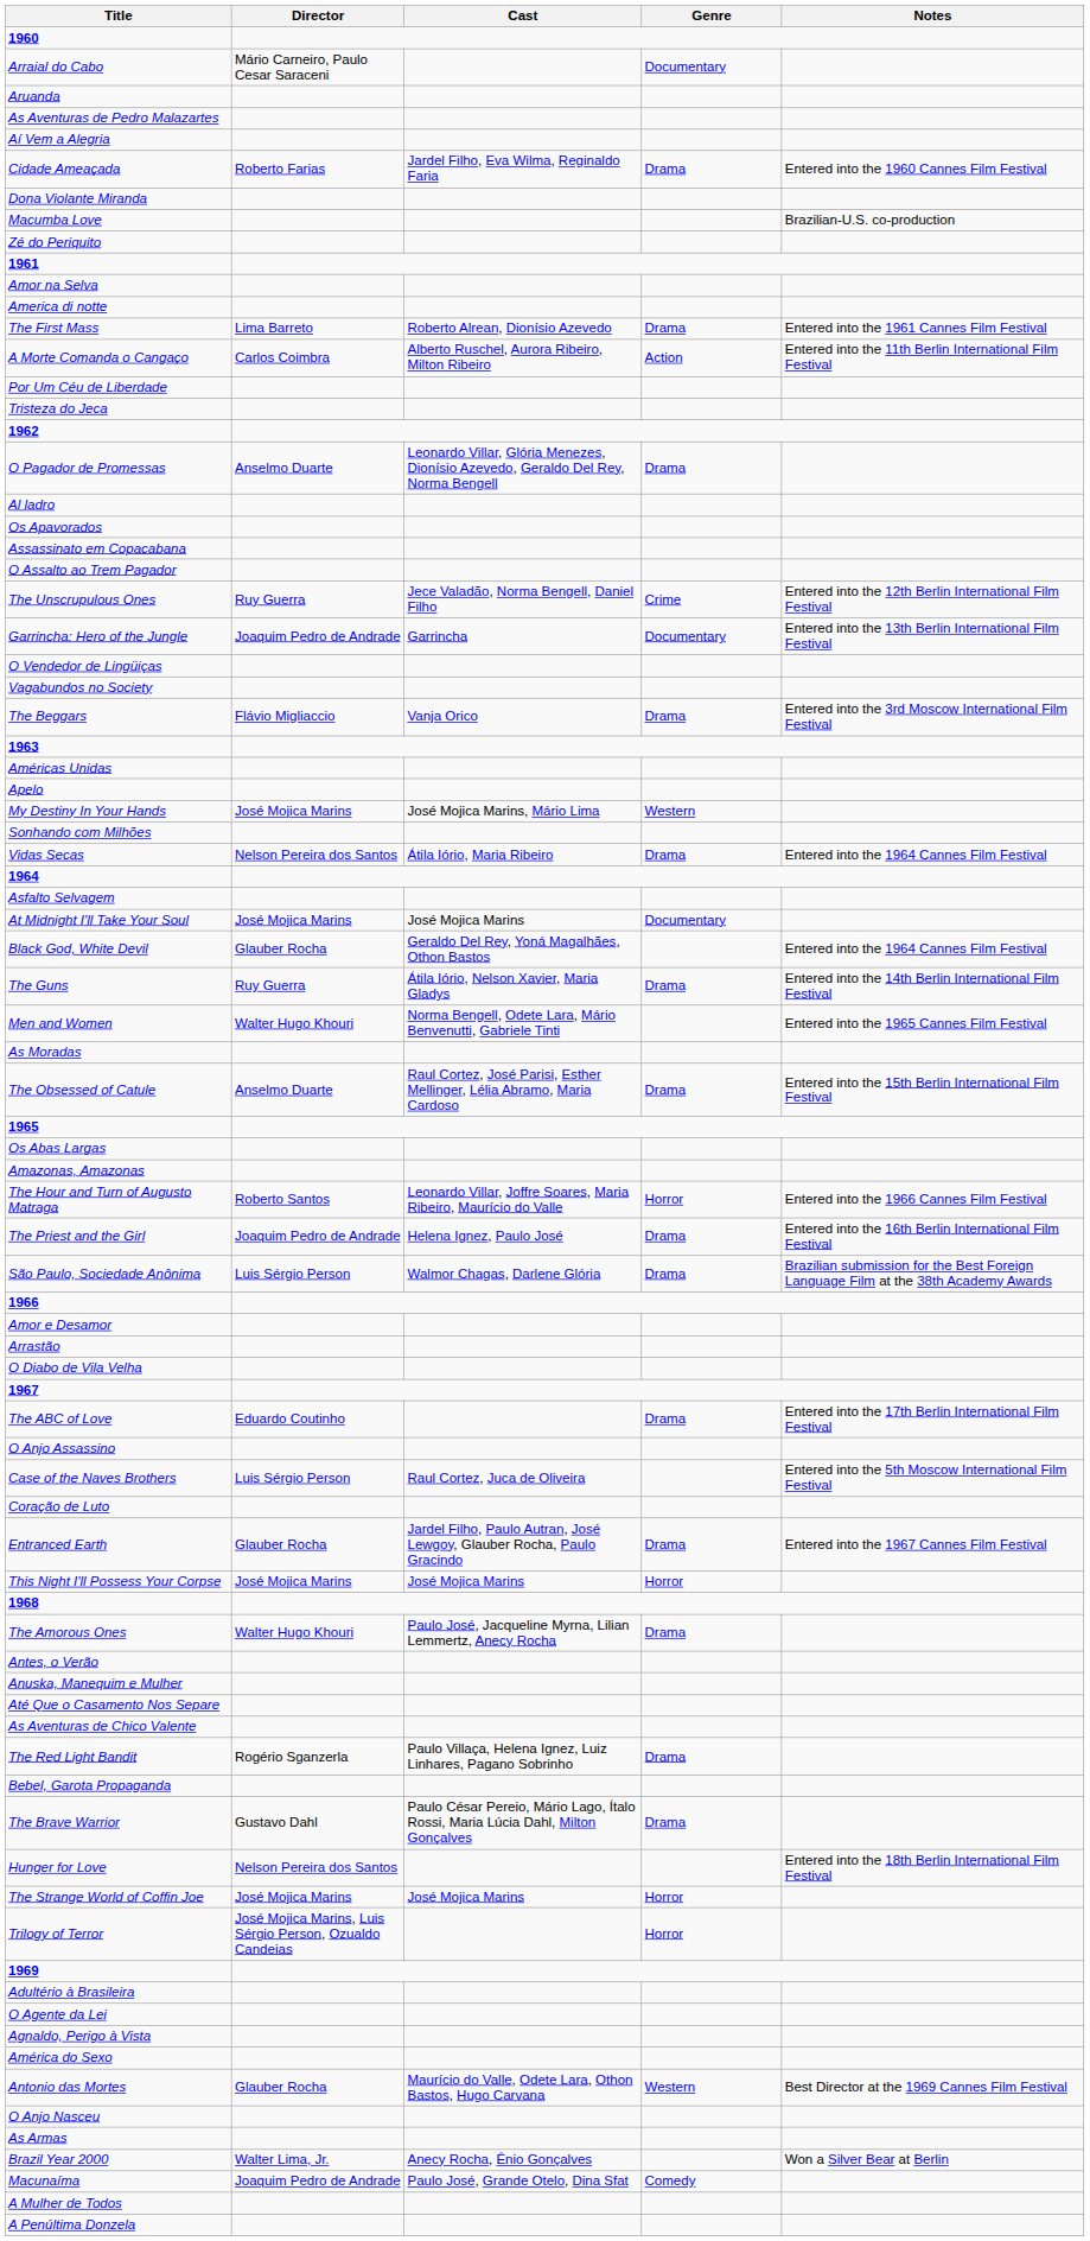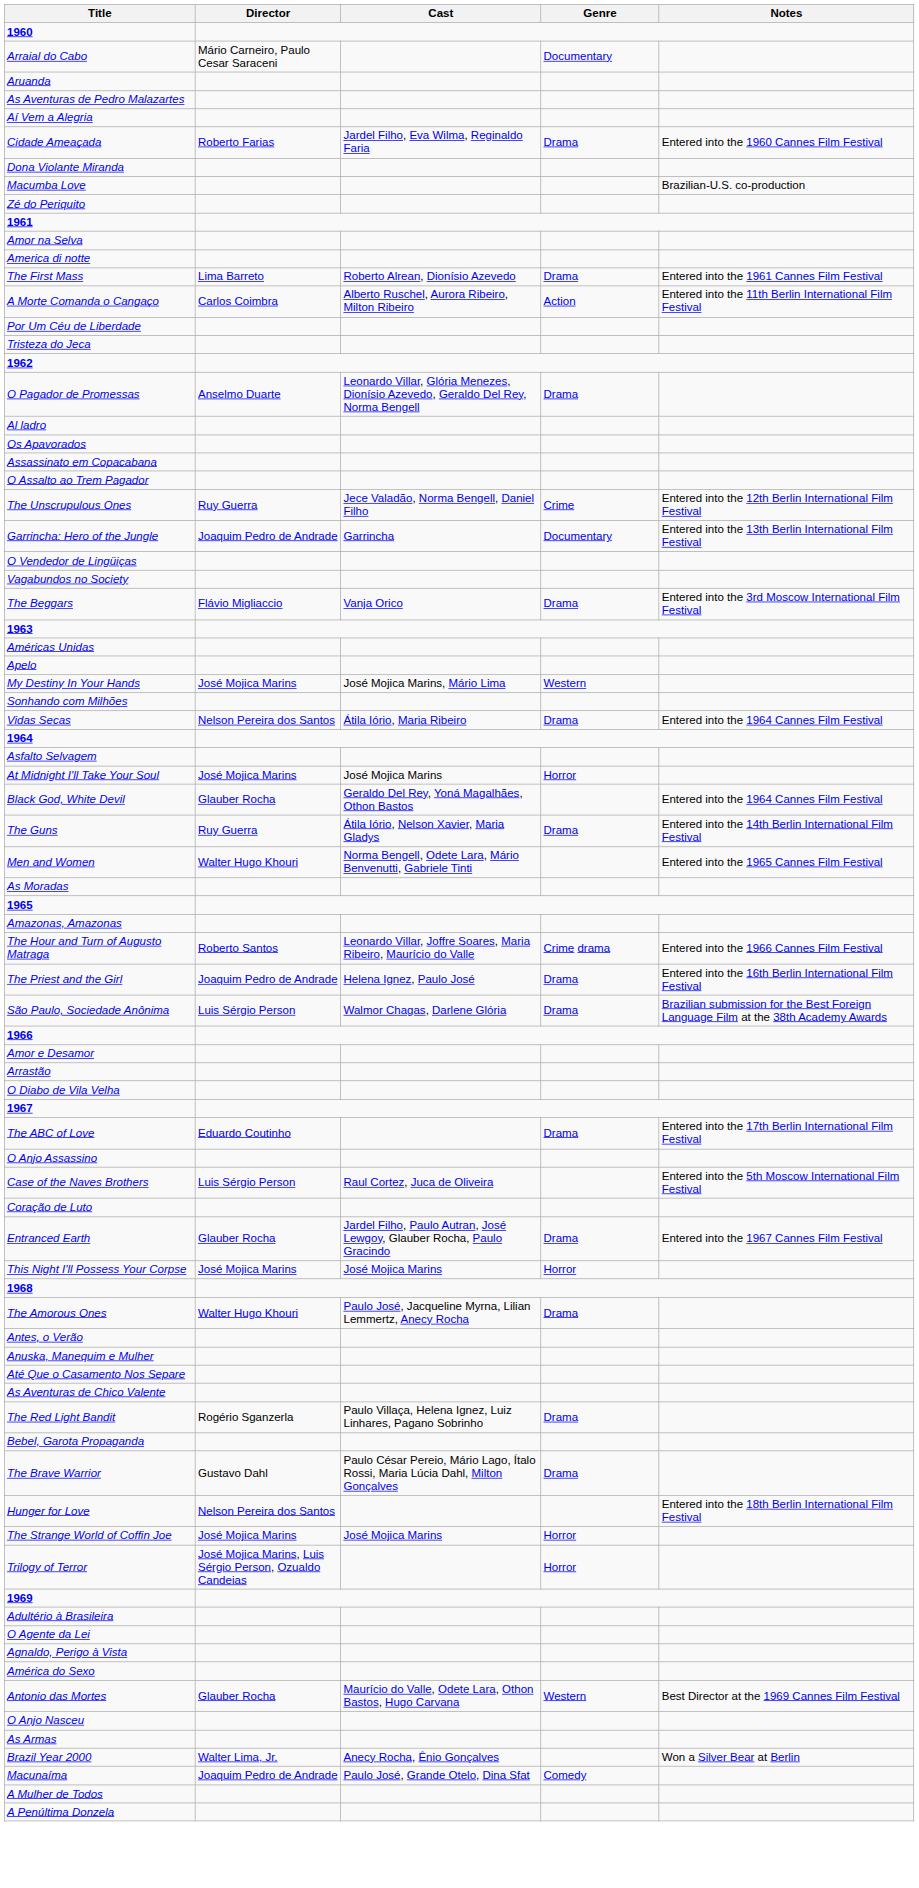 <table class="wikitable" width= "100%">
 <tr>
 <th width=21%>Title</th>
 <th width=16%>Director</th>
 <th width=22%>Cast</th>
 <th width=13%>Genre</th>
 <th width=28%>Notes</th>
 </tr>
 <tr>
 <td><strong><a href='#'>1960</a></strong></td>
 </tr>
 <tr>
 <td><em><a href='#'>Arraial do Cabo</a></em></td>
 <td>Mário Carneiro, Paulo Cesar Saraceni</td>
 <td></td>
 <td><a href='#'>Documentary</a></td>
 <td></td>
 </tr>
 <tr>
 <td><em><a href='#'>Aruanda</a></em></td>
 <td></td>
 <td></td>
 <td></td>
 <td></td>
 </tr>
 <tr>
 <td><em><a href='#'>As Aventuras de Pedro Malazartes</a></em></td>
 <td></td>
 <td></td>
 <td></td>
 <td></td>
 </tr>
 <tr>
 <td><em><a href='#'>Aí Vem a Alegria</a></em></td>
 <td></td>
 <td></td>
 <td></td>
 <td></td>
 </tr>
 <tr>
 <td><em><a href='#'>Cidade Ameaçada</a></em></td>
 <td><a href='#'>Roberto Farias</a></td>
 <td><a href='#'>Jardel Filho</a>, <a href='#'>Eva Wilma</a>, <a href='#'>Reginaldo Faria</a></td>
 <td><a href='#'>Drama</a></td>
 <td>Entered into the <a href='#'>1960 Cannes Film Festival</a></td>
 </tr>
 <tr>
 <td><em><a href='#'>Dona Violante Miranda</a></em></td>
 <td></td>
 <td></td>
 <td></td>
 <td></td>
 </tr>
 <tr>
 <td><em><a href='#'>Macumba Love</a></em></td>
 <td></td>
 <td></td>
 <td></td>
 <td>Brazilian-U.S. co-production</td>
 </tr>
 <tr>
 <td><em><a href='#'>Zé do Periquito</a></em></td>
 <td></td>
 <td></td>
 <td></td>
 <td></td>
 </tr>
 <tr>
 <td><strong><a href='#'>1961</a></strong></td>
 </tr>
 <tr>
 <td><em><a href='#'>Amor na Selva</a></em></td>
 <td></td>
 <td></td>
 <td></td>
 <td></td>
 </tr>
 <tr>
 <td><em><a href='#'>America di notte</a></em></td>
 <td></td>
 <td></td>
 <td></td>
 <td></td>
 </tr>
 <tr>
 <td><em><a href='#'>The First Mass</a></em></td>
 <td><a href='#'>Lima Barreto</a></td>
 <td><a href='#'>Roberto Alrean</a>, <a href='#'>Dionísio Azevedo</a></td>
 <td><a href='#'>Drama</a></td>
 <td>Entered into the <a href='#'>1961 Cannes Film Festival</a></td>
 </tr>
 <tr>
 <td><em><a href='#'>A Morte Comanda o Cangaço</a></em></td>
 <td><a href='#'>Carlos Coimbra</a></td>
 <td><a href='#'>Alberto Ruschel</a>, <a href='#'>Aurora Ribeiro</a>, <a href='#'>Milton Ribeiro</a></td>
 <td><a href='#'>Action</a></td>
 <td>Entered into the <a href='#'>11th Berlin International Film Festival</a></td>
 </tr>
 <tr>
 <td><em><a href='#'>Por Um Céu de Liberdade</a></em></td>
 <td></td>
 <td></td>
 <td></td>
 <td></td>
 </tr>
 <tr>
 <td><em><a href='#'>Tristeza do Jeca</a></em></td>
 <td></td>
 <td></td>
 <td></td>
 <td></td>
 </tr>
 <tr>
 <td><strong><a href='#'>1962</a></strong></td>
 </tr>
 <tr>
 <td><em><a href='#'>O Pagador de Promessas</a></em></td>
 <td><a href='#'>Anselmo Duarte</a></td>
 <td><a href='#'>Leonardo Villar</a>, <a href='#'>Glória Menezes</a>, <a href='#'>Dionísio Azevedo</a>, <a href='#'>Geraldo Del Rey</a>, <a href='#'>Norma Bengell</a></td>
 <td><a href='#'>Drama</a></td>
 <td></td>
 </tr>
 <tr>
 <td><em><a href='#'>Al ladro</a></em></td>
 <td></td>
 <td></td>
 <td></td>
 <td></td>
 </tr>
 <tr>
 <td><em><a href='#'>Os Apavorados</a></em></td>
 <td></td>
 <td></td>
 <td></td>
 <td></td>
 </tr>
 <tr>
 <td><em><a href='#'>Assassinato em Copacabana</a></em></td>
 <td></td>
 <td></td>
 <td></td>
 <td></td>
 </tr>
 <tr>
 <td><em><a href='#'>O Assalto ao Trem Pagador</a></em></td>
 <td></td>
 <td></td>
 <td></td>
 <td></td>
 </tr>
 <tr>
 <td><em><a href='#'>The Unscrupulous Ones</a></em></td>
 <td><a href='#'>Ruy Guerra</a></td>
 <td><a href='#'>Jece Valadão</a>, <a href='#'>Norma Bengell</a>, <a href='#'>Daniel Filho</a></td>
 <td><a href='#'>Crime</a></td>
 <td>Entered into the <a href='#'>12th Berlin International Film Festival</a></td>
 </tr>
 <tr>
 <td><em><a href='#'>Garrincha: Hero of the Jungle</a></em></td>
 <td><a href='#'>Joaquim Pedro de Andrade</a></td>
 <td><a href='#'>Garrincha</a></td>
 <td><a href='#'>Documentary</a></td>
 <td>Entered into the <a href='#'>13th Berlin International Film Festival</a></td>
 </tr>
 <tr>
 <td><em><a href='#'>O Vendedor de Lingüiças</a></em></td>
 <td></td>
 <td></td>
 <td></td>
 <td></td>
 </tr>
 <tr>
 <td><em><a href='#'>Vagabundos no Society</a></em></td>
 <td></td>
 <td></td>
 <td></td>
 <td></td>
 </tr>
 <tr>
 <td><em><a href='#'>The Beggars</a></em></td>
 <td><a href='#'>Flávio Migliaccio</a></td>
 <td><a href='#'>Vanja Orico</a></td>
 <td><a href='#'>Drama</a></td>
 <td>Entered into the <a href='#'>3rd Moscow International Film Festival</a></td>
 </tr>
 <tr>
 <td><strong><a href='#'>1963</a></strong></td>
 </tr>
 <tr>
 <td><em><a href='#'>Américas Unidas</a></em></td>
 <td></td>
 <td></td>
 <td></td>
 <td></td>
 </tr>
 <tr>
 <td><em><a href='#'>Apelo</a></em></td>
 <td></td>
 <td></td>
 <td></td>
 <td></td>
 </tr>
 <tr>
 <td><em><a href='#'>My Destiny In Your Hands</a></em></td>
 <td><a href='#'>José Mojica Marins</a></td>
 <td>José Mojica Marins, <a href='#'>Mário Lima</a></td>
 <td><a href='#'>Western</a></td>
 <td></td>
 </tr>
 <tr>
 <td><em><a href='#'>Sonhando com Milhões</a></em></td>
 <td></td>
 <td></td>
 <td></td>
 <td></td>
 </tr>
 <tr>
 <td><em><a href='#'>Vidas Secas</a></em></td>
 <td><a href='#'>Nelson Pereira dos Santos</a></td>
 <td><a href='#'>Átila Iório</a>, <a href='#'>Maria Ribeiro</a></td>
 <td><a href='#'>Drama</a></td>
 <td>Entered into the <a href='#'>1964 Cannes Film Festival</a></td>
 </tr>
 <tr>
 <td><strong><a href='#'>1964</a></strong></td>
 </tr>
 <tr>
 <td><em><a href='#'>Asfalto Selvagem</a></em></td>
 <td></td>
 <td></td>
 <td></td>
 <td></td>
 </tr>
 <tr>
 <td><em><a href='#'>At Midnight I'll Take Your Soul</a></em></td>
 <td><a href='#'>José Mojica Marins</a></td>
 <td>José Mojica Marins</td>
-<td><a href='#'>Documentary</a></td>
+<td><a href='#'>Horror</a></td>
 <td></td>
 </tr>
 <tr>
 <td><em><a href='#'>Black God, White Devil</a></em></td>
 <td><a href='#'>Glauber Rocha</a></td>
 <td><a href='#'>Geraldo Del Rey</a>, <a href='#'>Yoná Magalhães</a>, <a href='#'>Othon Bastos</a></td>
 <td></td>
 <td>Entered into the <a href='#'>1964 Cannes Film Festival</a></td>
 </tr>
 <tr>
 <td><em><a href='#'>The Guns</a></em></td>
 <td><a href='#'>Ruy Guerra</a></td>
 <td><a href='#'>Átila Iório</a>, <a href='#'>Nelson Xavier</a>, <a href='#'>Maria Gladys</a></td>
 <td><a href='#'>Drama</a></td>
 <td>Entered into the <a href='#'>14th Berlin International Film Festival</a></td>
 </tr>
 <tr>
 <td><em><a href='#'>Men and Women</a></em></td>
 <td><a href='#'>Walter Hugo Khouri</a></td>
 <td><a href='#'>Norma Bengell</a>, <a href='#'>Odete Lara</a>, <a href='#'>Mário Benvenutti</a>, <a href='#'>Gabriele Tinti</a></td>
 <td></td>
 <td>Entered into the <a href='#'>1965 Cannes Film Festival</a></td>
 </tr>
 <tr>
 <td><em><a href='#'>As Moradas</a></em></td>
 <td></td>
 <td></td>
 <td></td>
 <td></td>
 </tr>
 <tr>
-<td><em><a href='#'>The Obsessed of Catule</a></em></td>
-<td><a href='#'>Anselmo Duarte</a></td>
-<td><a href='#'>Raul Cortez</a>, <a href='#'>José Parisi</a>, <a href='#'>Esther Mellinger</a>, <a href='#'>Lélia Abramo</a>, <a href='#'>Maria Cardoso</a></td>
-<td><a href='#'>Drama</a></td>
-<td>Entered into the <a href='#'>15th Berlin International Film Festival</a></td>
-</tr>
-<tr>
 <td><strong><a href='#'>1965</a></strong></td>
-</tr>
-<tr>
-<td><em><a href='#'>Os Abas Largas</a></em></td>
-<td></td>
-<td></td>
-<td></td>
-<td></td>
 </tr>
 <tr>
 <td><em><a href='#'>Amazonas, Amazonas</a></em></td>
 <td></td>
 <td></td>
 <td></td>
 <td></td>
 </tr>
 <tr>
 <td><em><a href='#'>The Hour and Turn of Augusto Matraga</a></em></td>
 <td><a href='#'>Roberto Santos</a></td>
 <td><a href='#'>Leonardo Villar</a>, <a href='#'>Joffre Soares</a>, <a href='#'>Maria Ribeiro</a>, <a href='#'>Maurício do Valle</a></td>
-<td><a href='#'>Horror</a></td>
+<td><a href='#'>Crime</a> <a href='#'>drama</a></td>
 <td>Entered into the <a href='#'>1966 Cannes Film Festival</a></td>
 </tr>
 <tr>
 <td><em><a href='#'>The Priest and the Girl</a></em></td>
 <td><a href='#'>Joaquim Pedro de Andrade</a></td>
 <td><a href='#'>Helena Ignez</a>, <a href='#'>Paulo José</a></td>
 <td><a href='#'>Drama</a></td>
 <td>Entered into the <a href='#'>16th Berlin International Film Festival</a></td>
 </tr>
 <tr>
 <td><em><a href='#'>São Paulo, Sociedade Anônima</a></em></td>
 <td><a href='#'>Luis Sérgio Person</a></td>
 <td><a href='#'>Walmor Chagas</a>, <a href='#'>Darlene Glória</a></td>
 <td><a href='#'>Drama</a></td>
 <td><a href='#'>Brazilian submission for the Best Foreign Language Film</a> at the <a href='#'>38th Academy Awards</a></td>
 </tr>
 <tr>
 <td><strong><a href='#'>1966</a></strong></td>
 </tr>
 <tr>
 <td><em><a href='#'>Amor e Desamor</a></em></td>
 <td></td>
 <td></td>
 <td></td>
 <td></td>
 </tr>
 <tr>
 <td><em><a href='#'>Arrastão</a></em></td>
 <td></td>
 <td></td>
 <td></td>
 <td></td>
 </tr>
 <tr>
 <td><em><a href='#'>O Diabo de Vila Velha</a></em></td>
 <td></td>
 <td></td>
 <td></td>
 <td></td>
 </tr>
 <tr>
 <td><strong><a href='#'>1967</a></strong></td>
 </tr>
 <tr>
 <td><em><a href='#'>The ABC of Love</a></em></td>
 <td><a href='#'>Eduardo Coutinho</a></td>
 <td></td>
 <td><a href='#'>Drama</a></td>
 <td>Entered into the <a href='#'>17th Berlin International Film Festival</a></td>
 </tr>
 <tr>
 <td><em><a href='#'>O Anjo Assassino</a></em></td>
 <td></td>
 <td></td>
 <td></td>
 <td></td>
 </tr>
 <tr>
 <td><em><a href='#'>Case of the Naves Brothers</a></em></td>
 <td><a href='#'>Luis Sérgio Person</a></td>
 <td><a href='#'>Raul Cortez</a>, <a href='#'>Juca de Oliveira</a></td>
 <td></td>
 <td>Entered into the <a href='#'>5th Moscow International Film Festival</a></td>
 </tr>
 <tr>
 <td><em><a href='#'>Coração de Luto</a></em></td>
 <td></td>
 <td></td>
 <td></td>
 <td></td>
 </tr>
 <tr>
 <td><em><a href='#'>Entranced Earth</a></em></td>
 <td><a href='#'>Glauber Rocha</a></td>
 <td><a href='#'>Jardel Filho</a>, <a href='#'>Paulo Autran</a>, <a href='#'>José Lewgoy</a>, Glauber Rocha, <a href='#'>Paulo Gracindo</a></td>
 <td><a href='#'>Drama</a></td>
 <td>Entered into the <a href='#'>1967 Cannes Film Festival</a></td>
 </tr>
 <tr>
 <td><em><a href='#'>This Night I'll Possess Your Corpse</a></em></td>
 <td><a href='#'>José Mojica Marins</a></td>
 <td><a href='#'>José Mojica Marins</a></td>
 <td><a href='#'>Horror</a></td>
 <td></td>
 </tr>
 <tr>
 <td><strong><a href='#'>1968</a></strong></td>
 </tr>
 <tr>
 <td><em><a href='#'>The Amorous Ones</a></em></td>
 <td><a href='#'>Walter Hugo Khouri</a></td>
 <td><a href='#'>Paulo José</a>, Jacqueline Myrna, Lilian Lemmertz, <a href='#'>Anecy Rocha</a></td>
 <td><a href='#'>Drama</a></td>
 <td></td>
 </tr>
 <tr>
 <td><em><a href='#'>Antes, o Verão</a></em></td>
 <td></td>
 <td></td>
 <td></td>
 <td></td>
 </tr>
 <tr>
 <td><em><a href='#'>Anuska, Manequim e Mulher</a></em></td>
 <td></td>
 <td></td>
 <td></td>
 <td></td>
 </tr>
 <tr>
 <td><em><a href='#'>Até Que o Casamento Nos Separe</a></em></td>
 <td></td>
 <td></td>
 <td></td>
 <td></td>
 </tr>
 <tr>
 <td><em><a href='#'>As Aventuras de Chico Valente</a></em></td>
 <td></td>
 <td></td>
 <td></td>
 <td></td>
 </tr>
 <tr>
 <td><em><a href='#'>The Red Light Bandit</a></em></td>
 <td>Rogério Sganzerla</td>
 <td>Paulo Villaça, Helena Ignez, Luiz Linhares, Pagano Sobrinho</td>
 <td><a href='#'>Drama</a></td>
 <td></td>
 </tr>
 <tr>
 <td><em><a href='#'>Bebel, Garota Propaganda</a></em></td>
 <td></td>
 <td></td>
 <td></td>
 <td></td>
 </tr>
 <tr>
 <td><em><a href='#'>The Brave Warrior</a></em></td>
 <td>Gustavo Dahl</td>
 <td>Paulo César Pereio, Mário Lago, Ítalo Rossi, Maria Lúcia Dahl, <a href='#'>Milton Gonçalves</a></td>
 <td><a href='#'>Drama</a></td>
 <td></td>
 </tr>
 <tr>
 <td><em><a href='#'>Hunger for Love</a></em></td>
 <td><a href='#'>Nelson Pereira dos Santos</a></td>
 <td></td>
 <td></td>
 <td>Entered into the <a href='#'>18th Berlin International Film Festival</a></td>
 </tr>
 <tr>
 <td><em><a href='#'>The Strange World of Coffin Joe</a></em></td>
 <td><a href='#'>José Mojica Marins</a></td>
 <td><a href='#'>José Mojica Marins</a></td>
 <td><a href='#'>Horror</a></td>
 <td></td>
 </tr>
 <tr>
 <td><em><a href='#'>Trilogy of Terror</a></em></td>
 <td><a href='#'>José Mojica Marins</a>, <a href='#'>Luis Sérgio Person</a>, <a href='#'>Ozualdo Candeias</a></td>
 <td></td>
 <td><a href='#'>Horror</a></td>
 <td></td>
 </tr>
 <tr>
 <td><strong><a href='#'>1969</a></strong></td>
 </tr>
 <tr>
 <td><em><a href='#'>Adultério à Brasileira</a></em></td>
 <td></td>
 <td></td>
 <td></td>
 <td></td>
 </tr>
 <tr>
 <td><em><a href='#'>O Agente da Lei</a></em></td>
 <td></td>
 <td></td>
 <td></td>
 <td></td>
 </tr>
 <tr>
 <td><em><a href='#'>Agnaldo, Perigo à Vista</a></em></td>
 <td></td>
 <td></td>
 <td></td>
 <td></td>
 </tr>
 <tr>
 <td><em><a href='#'>América do Sexo</a></em></td>
 <td></td>
 <td></td>
 <td></td>
 <td></td>
 </tr>
 <tr>
 <td><em><a href='#'>Antonio das Mortes</a></em></td>
 <td><a href='#'>Glauber Rocha</a></td>
 <td><a href='#'>Maurício do Valle</a>, <a href='#'>Odete Lara</a>, <a href='#'>Othon Bastos</a>, <a href='#'>Hugo Carvana</a></td>
 <td><a href='#'>Western</a></td>
 <td>Best Director at the <a href='#'>1969 Cannes Film Festival</a></td>
 </tr>
 <tr>
 <td><em><a href='#'>O Anjo Nasceu</a></em></td>
 <td></td>
 <td></td>
 <td></td>
 <td></td>
 </tr>
 <tr>
 <td><em><a href='#'>As Armas</a></em></td>
 <td></td>
 <td></td>
 <td></td>
 <td></td>
 </tr>
 <tr>
 <td><em><a href='#'>Brazil Year 2000</a></em></td>
 <td><a href='#'>Walter Lima, Jr.</a></td>
 <td><a href='#'>Anecy Rocha</a>, <a href='#'>Ênio Gonçalves</a></td>
 <td></td>
 <td>Won a <a href='#'>Silver Bear</a> at <a href='#'>Berlin</a></td>
 </tr>
 <tr>
 <td><em><a href='#'>Macunaíma</a></em></td>
 <td><a href='#'>Joaquim Pedro de Andrade</a></td>
 <td><a href='#'>Paulo José</a>, <a href='#'>Grande Otelo</a>, <a href='#'>Dina Sfat</a></td>
 <td><a href='#'>Comedy</a></td>
 <td></td>
 </tr>
 <tr>
 <td><em><a href='#'>A Mulher de Todos</a></em></td>
 <td></td>
 <td></td>
 <td></td>
 <td></td>
 </tr>
 <tr>
 <td><em><a href='#'>A Penúltima Donzela</a></em></td>
 <td></td>
 <td></td>
 <td></td>
 <td></td>
 </tr>
 </table>
